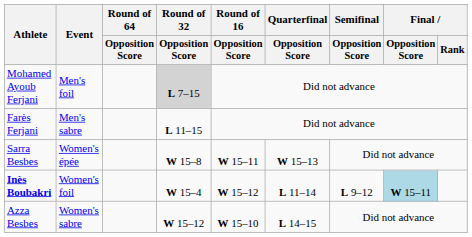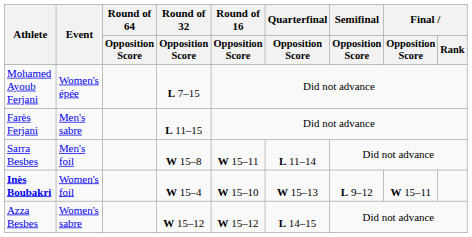 <table class="wikitable" style="font-size:90%">
 <tr>
 <th rowspan=2>Athlete</th>
 <th rowspan=2>Event</th>
 <th>Round of 64</th>
 <th>Round of 32</th>
 <th>Round of 16</th>
 <th>Quarterfinal</th>
 <th>Semifinal</th>
 <th colspan=2>Final / </th>
 </tr>
 <tr style="font-size:95%">
 <th>Opposition<br>Score</th>
 <th>Opposition<br>Score</th>
 <th>Opposition<br>Score</th>
 <th>Opposition<br>Score</th>
 <th>Opposition<br>Score</th>
 <th>Opposition<br>Score</th>
 <th>Rank</th>
 </tr>
 <tr align=center>
 <td align=left><a href='#'>Mohamed Ayoub Ferjani</a></td>
-<td align=left><a href='#'>Men's foil</a></td>
+<td align=left><a href='#'>Women's épée</a></td>
 <td></td>
-<td style="background: lightgrey;"><br><strong>L</strong> 7–15</td>
+<td><br><strong>L</strong> 7–15</td>
 <td colspan=5>Did not advance</td>
 </tr>
 <tr align=center>
 <td align=left><a href='#'>Farès Ferjani</a></td>
 <td align=left><a href='#'>Men's sabre</a></td>
 <td></td>
 <td><br><strong>L</strong> 11–15</td>
 <td colspan=5>Did not advance</td>
 </tr>
 <tr align=center>
 <td align=left><a href='#'>Sarra Besbes</a></td>
-<td align=left><a href='#'>Women's épée</a></td>
+<td align=left><a href='#'>Men's foil</a></td>
 <td></td>
 <td><br><strong>W</strong> 15–8</td>
 <td><br><strong>W</strong> 15–11</td>
-<td><br><strong>W</strong> 15–13</td>
+<td><br><strong>L</strong> 11–14</td>
 <td colspan=3>Did not advance</td>
 </tr>
 <tr align=center>
 <td align=left><strong><a href='#'>Inès Boubakri</a></strong></td>
 <td align=left><a href='#'>Women's foil</a></td>
 <td></td>
 <td><br><strong>W</strong> 15–4</td>
-<td><br><strong>W</strong> 15–12</td>
-<td><br><strong>L</strong> 11–14</td>
+<td><br><strong>W</strong> 15–10</td>
+<td><br><strong>W</strong> 15–13</td>
 <td><br><strong>L</strong> 9–12</td>
-<td style="background: lightblue;"><br><strong>W</strong> 15–11</td>
+<td><br><strong>W</strong> 15–11</td>
 <td></td>
 </tr>
 <tr align=center>
 <td align=left><a href='#'>Azza Besbes</a></td>
 <td align=left><a href='#'>Women's sabre</a></td>
 <td></td>
 <td><br><strong>W</strong> 15–12</td>
-<td><br><strong>W</strong> 15–10</td>
+<td><br><strong>W</strong> 15–12</td>
 <td><br><strong>L</strong> 14–15</td>
 <td colspan=3>Did not advance</td>
 </tr>
 </table>
